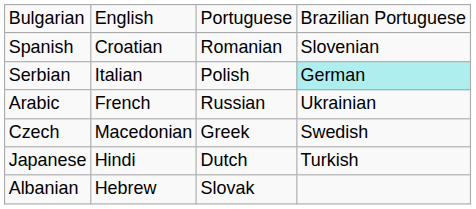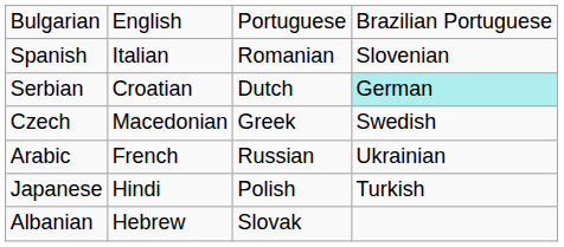 <table class="wikitable sortable">
 <tr>
 <td>Bulgarian</td>
 <td>English</td>
 <td>Portuguese</td>
 <td>Brazilian Portuguese</td>
 </tr>
 <tr>
 <td>Spanish</td>
-<td>Croatian</td>
+<td>Italian</td>
 <td>Romanian</td>
 <td>Slovenian</td>
 </tr>
 <tr>
 <td>Serbian</td>
-<td>Italian</td>
-<td>Polish</td>
+<td>Croatian</td>
+<td>Dutch</td>
 <td style="background: paleturquoise;">German</td>
+</tr>
+<tr>
+<td>Czech</td>
+<td>Macedonian</td>
+<td>Greek</td>
+<td>Swedish</td>
 </tr>
 <tr>
 <td>Arabic</td>
 <td>French</td>
 <td>Russian</td>
 <td>Ukrainian</td>
 </tr>
 <tr>
-<td>Czech</td>
-<td>Macedonian</td>
-<td>Greek</td>
-<td>Swedish</td>
-</tr>
-<tr>
 <td>Japanese</td>
 <td>Hindi</td>
-<td>Dutch</td>
+<td>Polish</td>
 <td>Turkish</td>
 </tr>
 <tr>
 <td>Albanian</td>
 <td>Hebrew</td>
 <td>Slovak</td>
 <td></td>
 </tr>
 </table>
